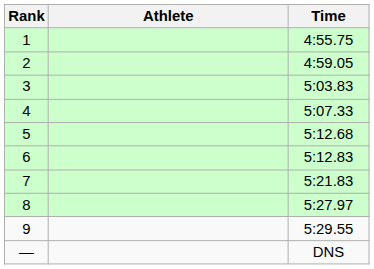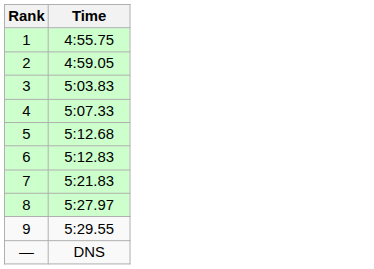 <table class=wikitable style="text-align:center">
 <tr>
 <th width=40>Rank</th>
-<th width=250>Athlete</th>
 <th width=80>Time</th>
 </tr>
 <tr bgcolor="ccffcc">
 <td>1</td>
-<td align=left></td>
 <td>4:55.75</td>
 </tr>
 <tr bgcolor="ccffcc">
 <td>2</td>
-<td align=left></td>
 <td>4:59.05</td>
 </tr>
 <tr bgcolor="ccffcc">
 <td>3</td>
-<td align=left></td>
 <td>5:03.83</td>
 </tr>
 <tr bgcolor="ccffcc">
 <td>4</td>
-<td align=left></td>
 <td>5:07.33</td>
 </tr>
 <tr bgcolor="ccffcc">
 <td>5</td>
-<td align=left></td>
 <td>5:12.68</td>
 </tr>
 <tr bgcolor="ccffcc">
 <td>6</td>
-<td align=left></td>
 <td>5:12.83</td>
 </tr>
 <tr bgcolor="ccffcc">
 <td>7</td>
-<td align=left></td>
 <td>5:21.83</td>
 </tr>
 <tr bgcolor="ccffcc">
 <td>8</td>
-<td align=left></td>
 <td>5:27.97</td>
 </tr>
 <tr>
 <td>9</td>
-<td align=left></td>
 <td>5:29.55</td>
 </tr>
 <tr>
 <td>—</td>
-<td align=left></td>
 <td>DNS</td>
 </tr>
 </table>
